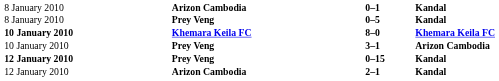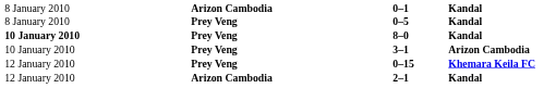 <table width=50% cellspacing=1>
 <tr>
 <th></th>
 <th></th>
 <th></th>
 </tr>
 <tr>
 <td>8 January 2010</td>
 <td align=left><strong>Arizon Cambodia</strong></td>
 <td align=left><strong>0–1</strong></td>
 <td><strong>Kandal</strong></td>
 </tr>
 <tr>
 <td>8 January 2010</td>
 <td align=left><strong>Prey Veng</strong></td>
 <td align=left><strong>0–5</strong></td>
 <td><strong>Kandal</strong></td>
 </tr>
 <tr>
 <td><strong>10 January 2010</strong></td>
-<td align=left><strong><a href='#'>Khemara Keila FC</a></strong></td>
+<td align=left><strong>Prey Veng</strong></td>
 <td align=left><strong>8–0</strong></td>
-<td><strong><a href='#'>Khemara Keila FC</a></strong></td>
+<td><strong>Kandal</strong></td>
 </tr>
 <tr>
 <td>10 January 2010</td>
 <td align=left><strong>Prey Veng</strong></td>
 <td align=left><strong>3–1</strong></td>
 <td><strong>Arizon Cambodia</strong></td>
 </tr>
 <tr>
-<td><strong>12 January 2010</strong></td>
+<td>12 January 2010</td>
 <td align=left><strong>Prey Veng</strong></td>
 <td align=left><strong>0–15</strong></td>
-<td><strong>Kandal</strong></td>
+<td><strong><a href='#'>Khemara Keila FC</a></strong></td>
 </tr>
 <tr>
 <td>12 January 2010</td>
 <td align=left><strong>Arizon Cambodia</strong></td>
 <td align=left><strong>2–1</strong></td>
 <td><strong>Kandal</strong></td>
 </tr>
 </table>
